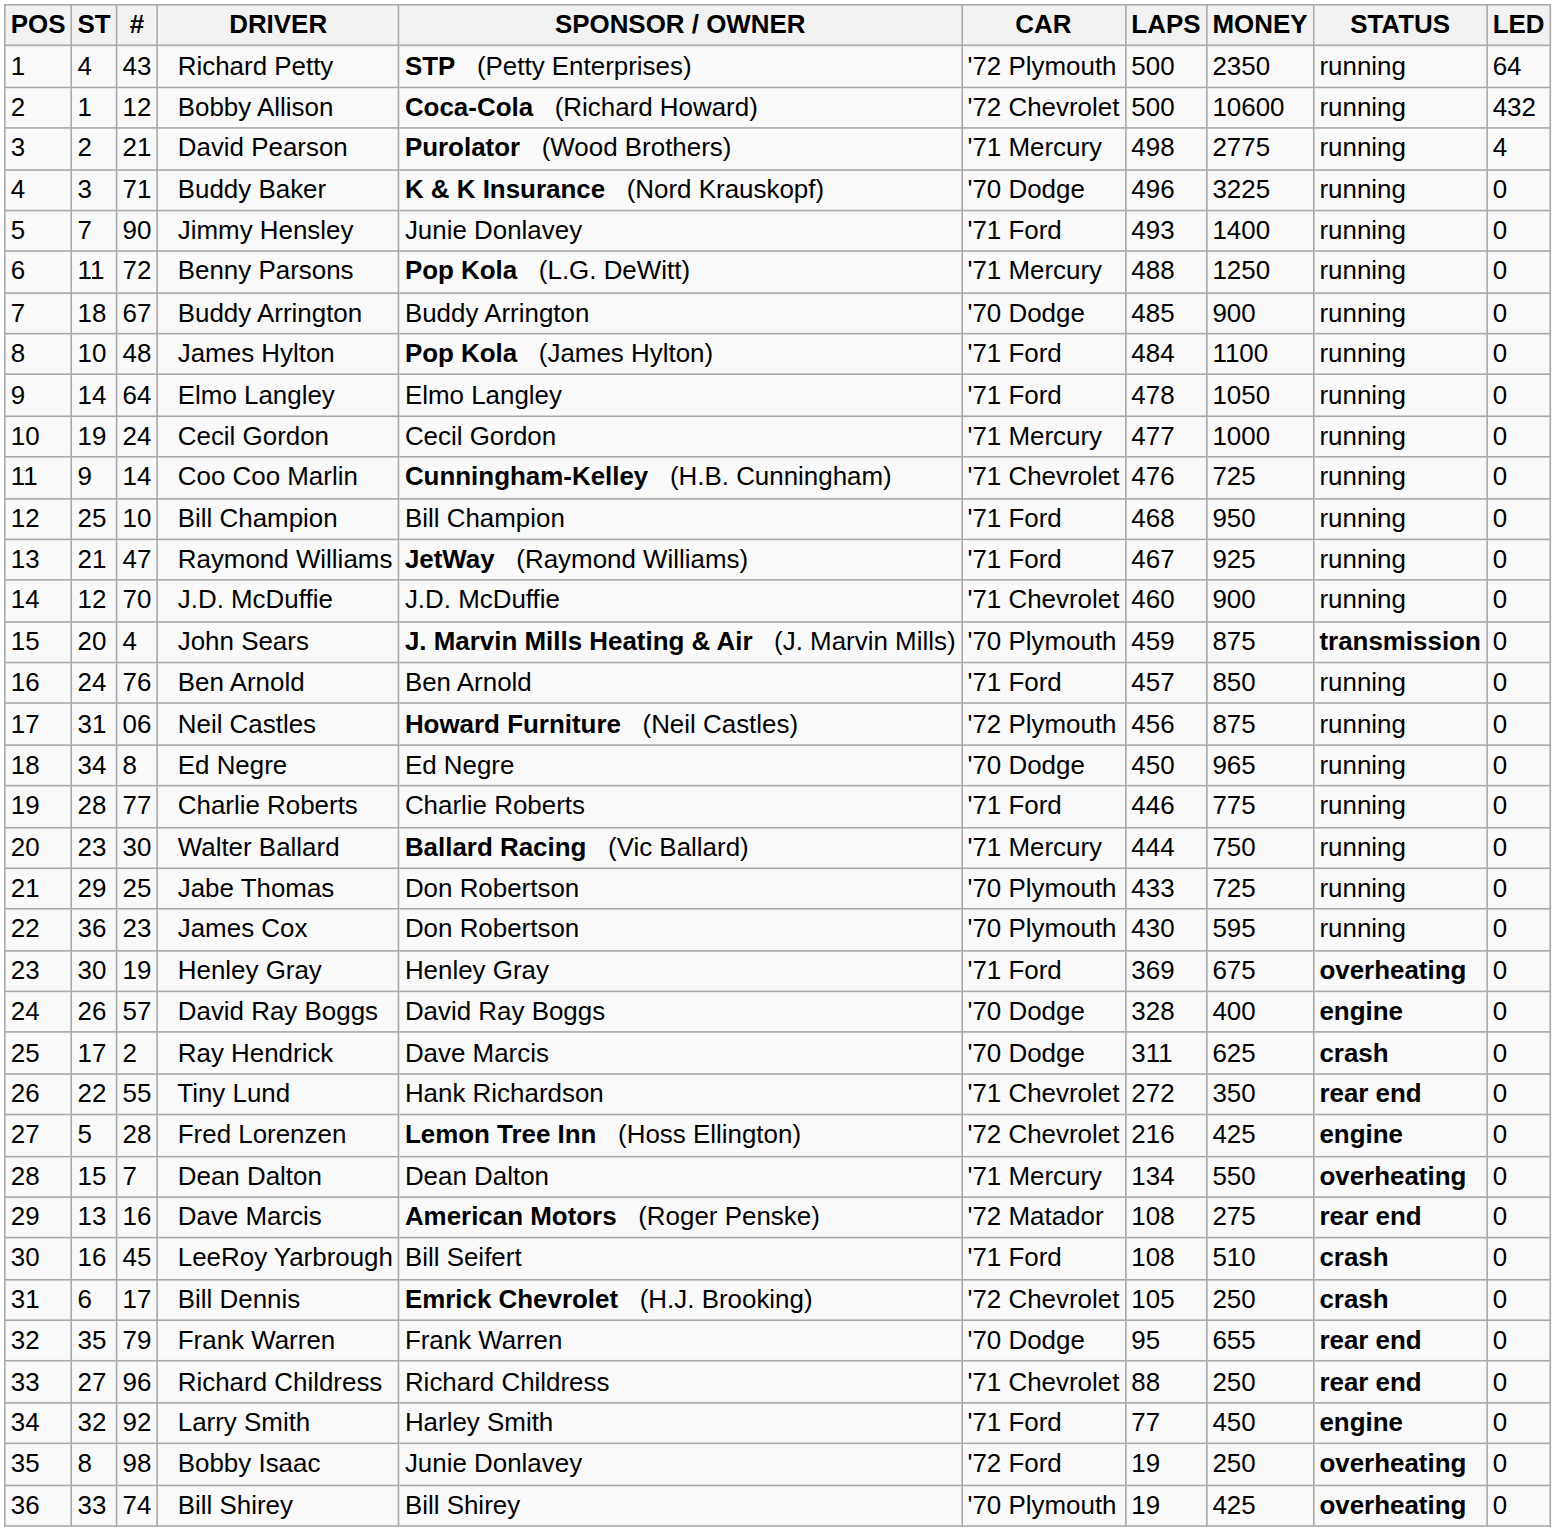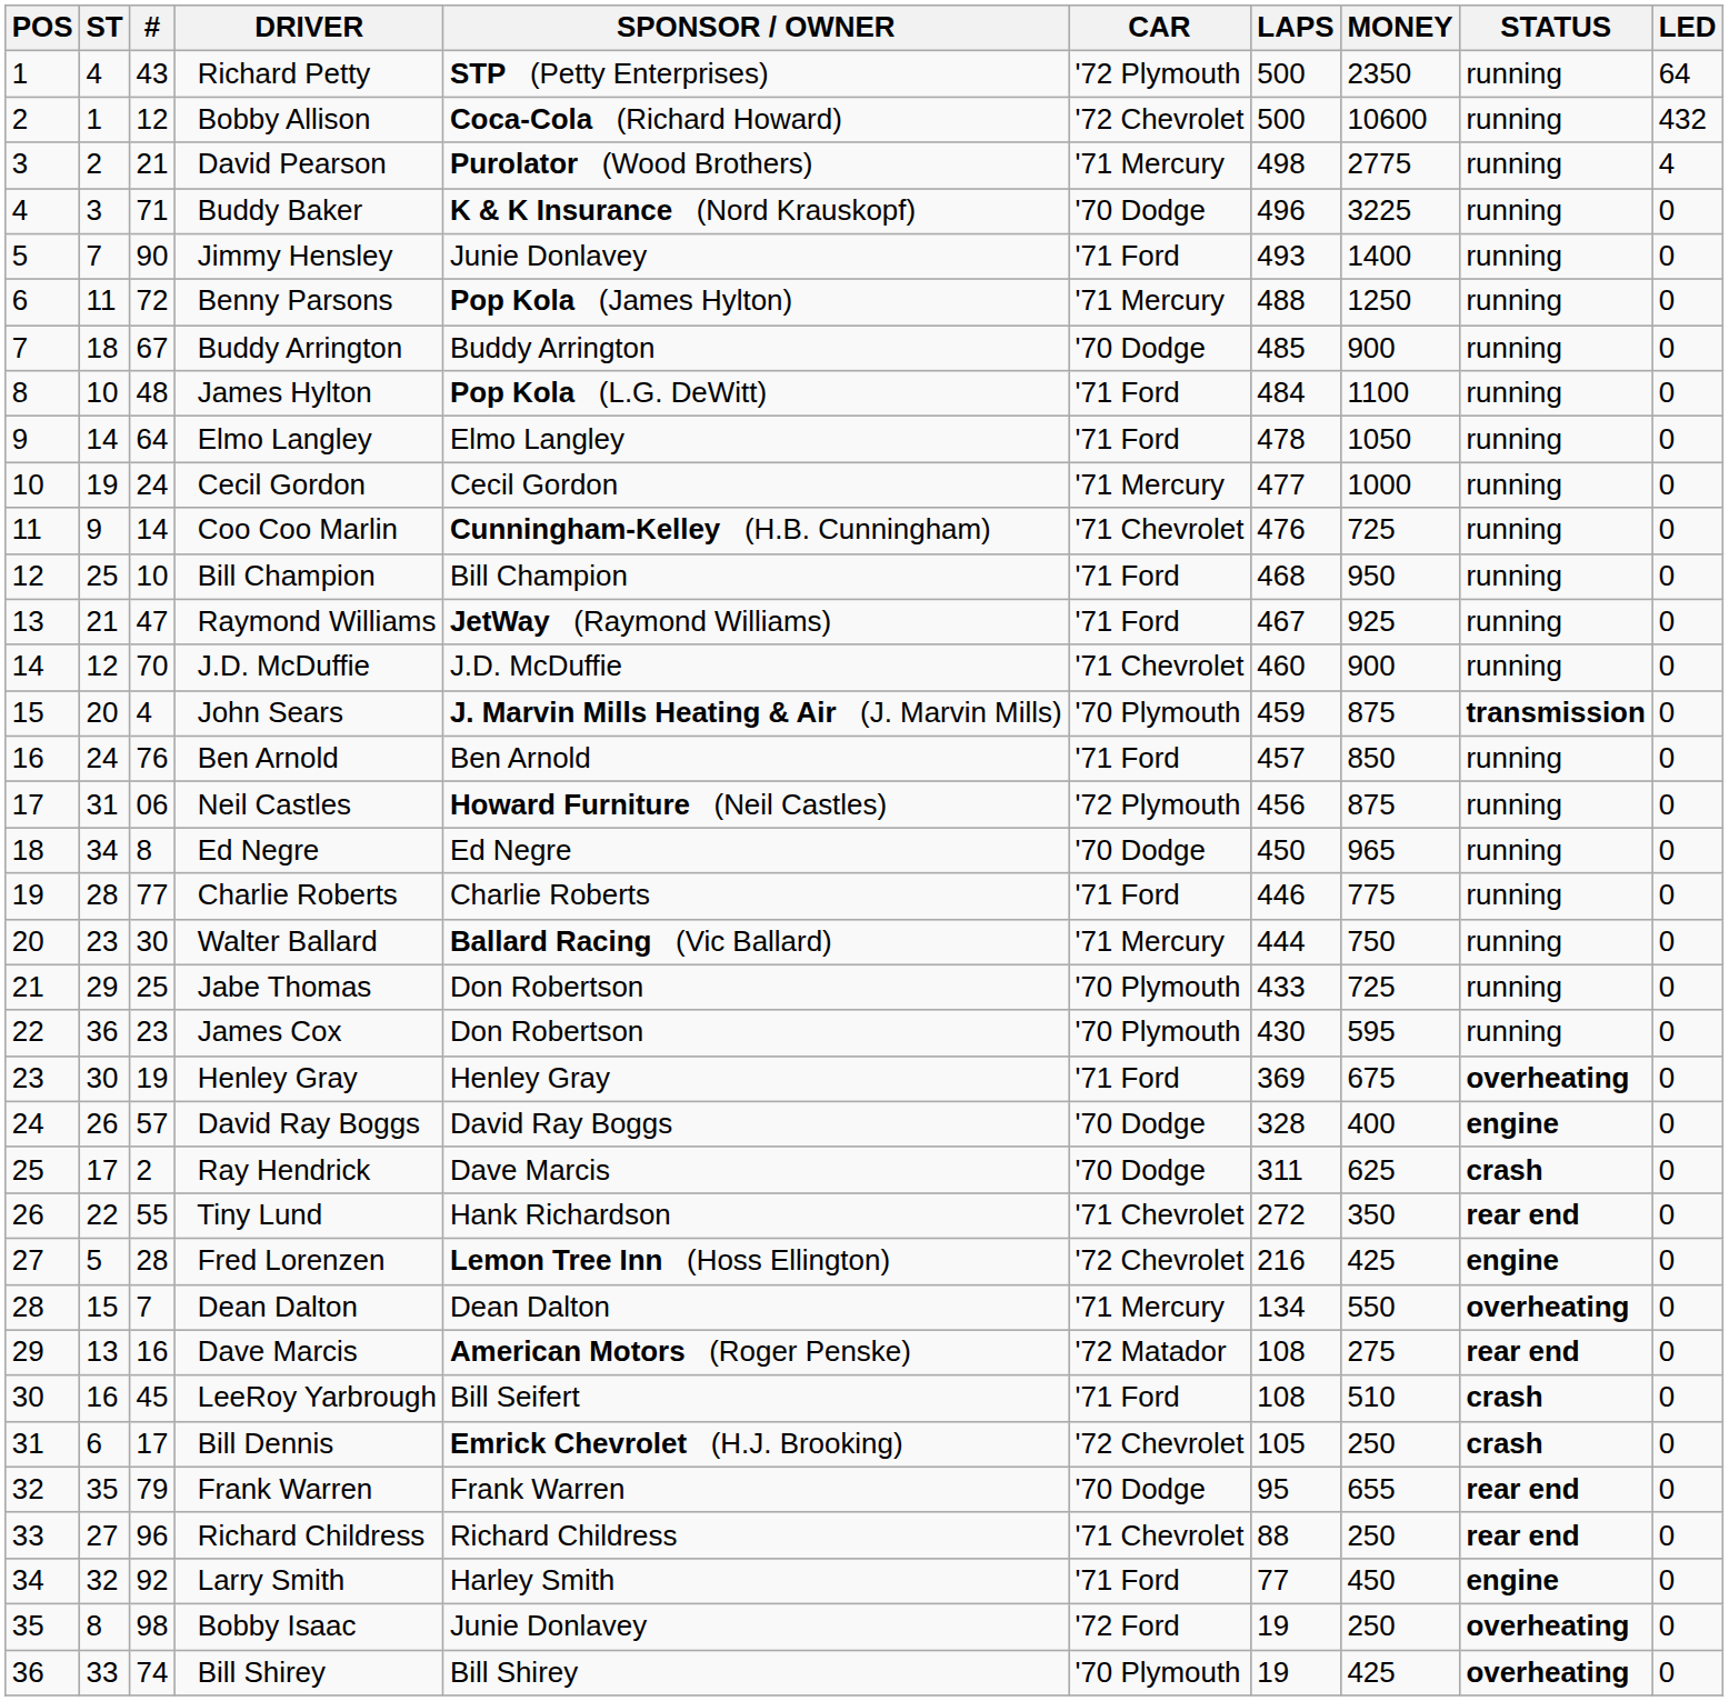 <table class="wikitable">
 <tr>
 <th>POS</th>
 <th>ST</th>
 <th>#</th>
 <th>DRIVER</th>
 <th>SPONSOR / OWNER</th>
 <th>CAR</th>
 <th>LAPS</th>
 <th>MONEY</th>
 <th>STATUS</th>
 <th>LED</th>
 </tr>
 <tr>
 <td>1</td>
 <td>4</td>
 <td>43</td>
 <td>  Richard Petty</td>
 <td><strong>STP</strong>   (Petty Enterprises)</td>
 <td>'72 Plymouth</td>
 <td>500</td>
 <td>2350</td>
 <td>running</td>
 <td>64</td>
 </tr>
 <tr>
 <td>2</td>
 <td>1</td>
 <td>12</td>
 <td>  Bobby Allison</td>
 <td><strong>Coca-Cola</strong>   (Richard Howard)</td>
 <td>'72 Chevrolet</td>
 <td>500</td>
 <td>10600</td>
 <td>running</td>
 <td>432</td>
 </tr>
 <tr>
 <td>3</td>
 <td>2</td>
 <td>21</td>
 <td>  David Pearson</td>
 <td><strong>Purolator</strong>   (Wood Brothers)</td>
 <td>'71 Mercury</td>
 <td>498</td>
 <td>2775</td>
 <td>running</td>
 <td>4</td>
 </tr>
 <tr>
 <td>4</td>
 <td>3</td>
 <td>71</td>
 <td>  Buddy Baker</td>
 <td><strong>K & K Insurance</strong>   (Nord Krauskopf)</td>
 <td>'70 Dodge</td>
 <td>496</td>
 <td>3225</td>
 <td>running</td>
 <td>0</td>
 </tr>
 <tr>
 <td>5</td>
 <td>7</td>
 <td>90</td>
 <td>  Jimmy Hensley</td>
 <td>Junie Donlavey</td>
 <td>'71 Ford</td>
 <td>493</td>
 <td>1400</td>
 <td>running</td>
 <td>0</td>
 </tr>
 <tr>
 <td>6</td>
 <td>11</td>
 <td>72</td>
 <td>  Benny Parsons</td>
-<td><strong>Pop Kola</strong>   (L.G. DeWitt)</td>
+<td><strong>Pop Kola</strong>   (James Hylton)</td>
 <td>'71 Mercury</td>
 <td>488</td>
 <td>1250</td>
 <td>running</td>
 <td>0</td>
 </tr>
 <tr>
 <td>7</td>
 <td>18</td>
 <td>67</td>
 <td>  Buddy Arrington</td>
 <td>Buddy Arrington</td>
 <td>'70 Dodge</td>
 <td>485</td>
 <td>900</td>
 <td>running</td>
 <td>0</td>
 </tr>
 <tr>
 <td>8</td>
 <td>10</td>
 <td>48</td>
 <td>  James Hylton</td>
-<td><strong>Pop Kola</strong>   (James Hylton)</td>
+<td><strong>Pop Kola</strong>   (L.G. DeWitt)</td>
 <td>'71 Ford</td>
 <td>484</td>
 <td>1100</td>
 <td>running</td>
 <td>0</td>
 </tr>
 <tr>
 <td>9</td>
 <td>14</td>
 <td>64</td>
 <td>  Elmo Langley</td>
 <td>Elmo Langley</td>
 <td>'71 Ford</td>
 <td>478</td>
 <td>1050</td>
 <td>running</td>
 <td>0</td>
 </tr>
 <tr>
 <td>10</td>
 <td>19</td>
 <td>24</td>
 <td>  Cecil Gordon</td>
 <td>Cecil Gordon</td>
 <td>'71 Mercury</td>
 <td>477</td>
 <td>1000</td>
 <td>running</td>
 <td>0</td>
 </tr>
 <tr>
 <td>11</td>
 <td>9</td>
 <td>14</td>
 <td>  Coo Coo Marlin</td>
 <td><strong>Cunningham-Kelley</strong>   (H.B. Cunningham)</td>
 <td>'71 Chevrolet</td>
 <td>476</td>
 <td>725</td>
 <td>running</td>
 <td>0</td>
 </tr>
 <tr>
 <td>12</td>
 <td>25</td>
 <td>10</td>
 <td>  Bill Champion</td>
 <td>Bill Champion</td>
 <td>'71 Ford</td>
 <td>468</td>
 <td>950</td>
 <td>running</td>
 <td>0</td>
 </tr>
 <tr>
 <td>13</td>
 <td>21</td>
 <td>47</td>
 <td>  Raymond Williams</td>
 <td><strong>JetWay</strong>   (Raymond Williams)</td>
 <td>'71 Ford</td>
 <td>467</td>
 <td>925</td>
 <td>running</td>
 <td>0</td>
 </tr>
 <tr>
 <td>14</td>
 <td>12</td>
 <td>70</td>
 <td>  J.D. McDuffie</td>
 <td>J.D. McDuffie</td>
 <td>'71 Chevrolet</td>
 <td>460</td>
 <td>900</td>
 <td>running</td>
 <td>0</td>
 </tr>
 <tr>
 <td>15</td>
 <td>20</td>
 <td>4</td>
 <td>  John Sears</td>
 <td><strong>J. Marvin Mills Heating & Air</strong>   (J. Marvin Mills)</td>
 <td>'70 Plymouth</td>
 <td>459</td>
 <td>875</td>
 <td><strong>transmission</strong></td>
 <td>0</td>
 </tr>
 <tr>
 <td>16</td>
 <td>24</td>
 <td>76</td>
 <td>  Ben Arnold</td>
 <td>Ben Arnold</td>
 <td>'71 Ford</td>
 <td>457</td>
 <td>850</td>
 <td>running</td>
 <td>0</td>
 </tr>
 <tr>
 <td>17</td>
 <td>31</td>
 <td>06</td>
 <td>  Neil Castles</td>
 <td><strong>Howard Furniture</strong>   (Neil Castles)</td>
 <td>'72 Plymouth</td>
 <td>456</td>
 <td>875</td>
 <td>running</td>
 <td>0</td>
 </tr>
 <tr>
 <td>18</td>
 <td>34</td>
 <td>8</td>
 <td>  Ed Negre</td>
 <td>Ed Negre</td>
 <td>'70 Dodge</td>
 <td>450</td>
 <td>965</td>
 <td>running</td>
 <td>0</td>
 </tr>
 <tr>
 <td>19</td>
 <td>28</td>
 <td>77</td>
 <td>  Charlie Roberts</td>
 <td>Charlie Roberts</td>
 <td>'71 Ford</td>
 <td>446</td>
 <td>775</td>
 <td>running</td>
 <td>0</td>
 </tr>
 <tr>
 <td>20</td>
 <td>23</td>
 <td>30</td>
 <td>  Walter Ballard</td>
 <td><strong>Ballard Racing</strong>   (Vic Ballard)</td>
 <td>'71 Mercury</td>
 <td>444</td>
 <td>750</td>
 <td>running</td>
 <td>0</td>
 </tr>
 <tr>
 <td>21</td>
 <td>29</td>
 <td>25</td>
 <td>  Jabe Thomas</td>
 <td>Don Robertson</td>
 <td>'70 Plymouth</td>
 <td>433</td>
 <td>725</td>
 <td>running</td>
 <td>0</td>
 </tr>
 <tr>
 <td>22</td>
 <td>36</td>
 <td>23</td>
 <td>  James Cox</td>
 <td>Don Robertson</td>
 <td>'70 Plymouth</td>
 <td>430</td>
 <td>595</td>
 <td>running</td>
 <td>0</td>
 </tr>
 <tr>
 <td>23</td>
 <td>30</td>
 <td>19</td>
 <td>  Henley Gray</td>
 <td>Henley Gray</td>
 <td>'71 Ford</td>
 <td>369</td>
 <td>675</td>
 <td><strong>overheating</strong></td>
 <td>0</td>
 </tr>
 <tr>
 <td>24</td>
 <td>26</td>
 <td>57</td>
 <td>  David Ray Boggs</td>
 <td>David Ray Boggs</td>
 <td>'70 Dodge</td>
 <td>328</td>
 <td>400</td>
 <td><strong>engine</strong></td>
 <td>0</td>
 </tr>
 <tr>
 <td>25</td>
 <td>17</td>
 <td>2</td>
 <td>  Ray Hendrick</td>
 <td>Dave Marcis</td>
 <td>'70 Dodge</td>
 <td>311</td>
 <td>625</td>
 <td><strong>crash</strong></td>
 <td>0</td>
 </tr>
 <tr>
 <td>26</td>
 <td>22</td>
 <td>55</td>
 <td>  Tiny Lund</td>
 <td>Hank Richardson</td>
 <td>'71 Chevrolet</td>
 <td>272</td>
 <td>350</td>
 <td><strong>rear end</strong></td>
 <td>0</td>
 </tr>
 <tr>
 <td>27</td>
 <td>5</td>
 <td>28</td>
 <td>  Fred Lorenzen</td>
 <td><strong>Lemon Tree Inn</strong>   (Hoss Ellington)</td>
 <td>'72 Chevrolet</td>
 <td>216</td>
 <td>425</td>
 <td><strong>engine</strong></td>
 <td>0</td>
 </tr>
 <tr>
 <td>28</td>
 <td>15</td>
 <td>7</td>
 <td>  Dean Dalton</td>
 <td>Dean Dalton</td>
 <td>'71 Mercury</td>
 <td>134</td>
 <td>550</td>
 <td><strong>overheating</strong></td>
 <td>0</td>
 </tr>
 <tr>
 <td>29</td>
 <td>13</td>
 <td>16</td>
 <td>  Dave Marcis</td>
 <td><strong>American Motors</strong>   (Roger Penske)</td>
 <td>'72 Matador</td>
 <td>108</td>
 <td>275</td>
 <td><strong>rear end</strong></td>
 <td>0</td>
 </tr>
 <tr>
 <td>30</td>
 <td>16</td>
 <td>45</td>
 <td>  LeeRoy Yarbrough</td>
 <td>Bill Seifert</td>
 <td>'71 Ford</td>
 <td>108</td>
 <td>510</td>
 <td><strong>crash</strong></td>
 <td>0</td>
 </tr>
 <tr>
 <td>31</td>
 <td>6</td>
 <td>17</td>
 <td>  Bill Dennis</td>
 <td><strong>Emrick Chevrolet</strong>   (H.J. Brooking)</td>
 <td>'72 Chevrolet</td>
 <td>105</td>
 <td>250</td>
 <td><strong>crash</strong></td>
 <td>0</td>
 </tr>
 <tr>
 <td>32</td>
 <td>35</td>
 <td>79</td>
 <td>  Frank Warren</td>
 <td>Frank Warren</td>
 <td>'70 Dodge</td>
 <td>95</td>
 <td>655</td>
 <td><strong>rear end</strong></td>
 <td>0</td>
 </tr>
 <tr>
 <td>33</td>
 <td>27</td>
 <td>96</td>
 <td>  Richard Childress</td>
 <td>Richard Childress</td>
 <td>'71 Chevrolet</td>
 <td>88</td>
 <td>250</td>
 <td><strong>rear end</strong></td>
 <td>0</td>
 </tr>
 <tr>
 <td>34</td>
 <td>32</td>
 <td>92</td>
 <td>  Larry Smith</td>
 <td>Harley Smith</td>
 <td>'71 Ford</td>
 <td>77</td>
 <td>450</td>
 <td><strong>engine</strong></td>
 <td>0</td>
 </tr>
 <tr>
 <td>35</td>
 <td>8</td>
 <td>98</td>
 <td>  Bobby Isaac</td>
 <td>Junie Donlavey</td>
 <td>'72 Ford</td>
 <td>19</td>
 <td>250</td>
 <td><strong>overheating</strong></td>
 <td>0</td>
 </tr>
 <tr>
 <td>36</td>
 <td>33</td>
 <td>74</td>
 <td>  Bill Shirey</td>
 <td>Bill Shirey</td>
 <td>'70 Plymouth</td>
 <td>19</td>
 <td>425</td>
 <td><strong>overheating</strong></td>
 <td>0</td>
 </tr>
 </table>
